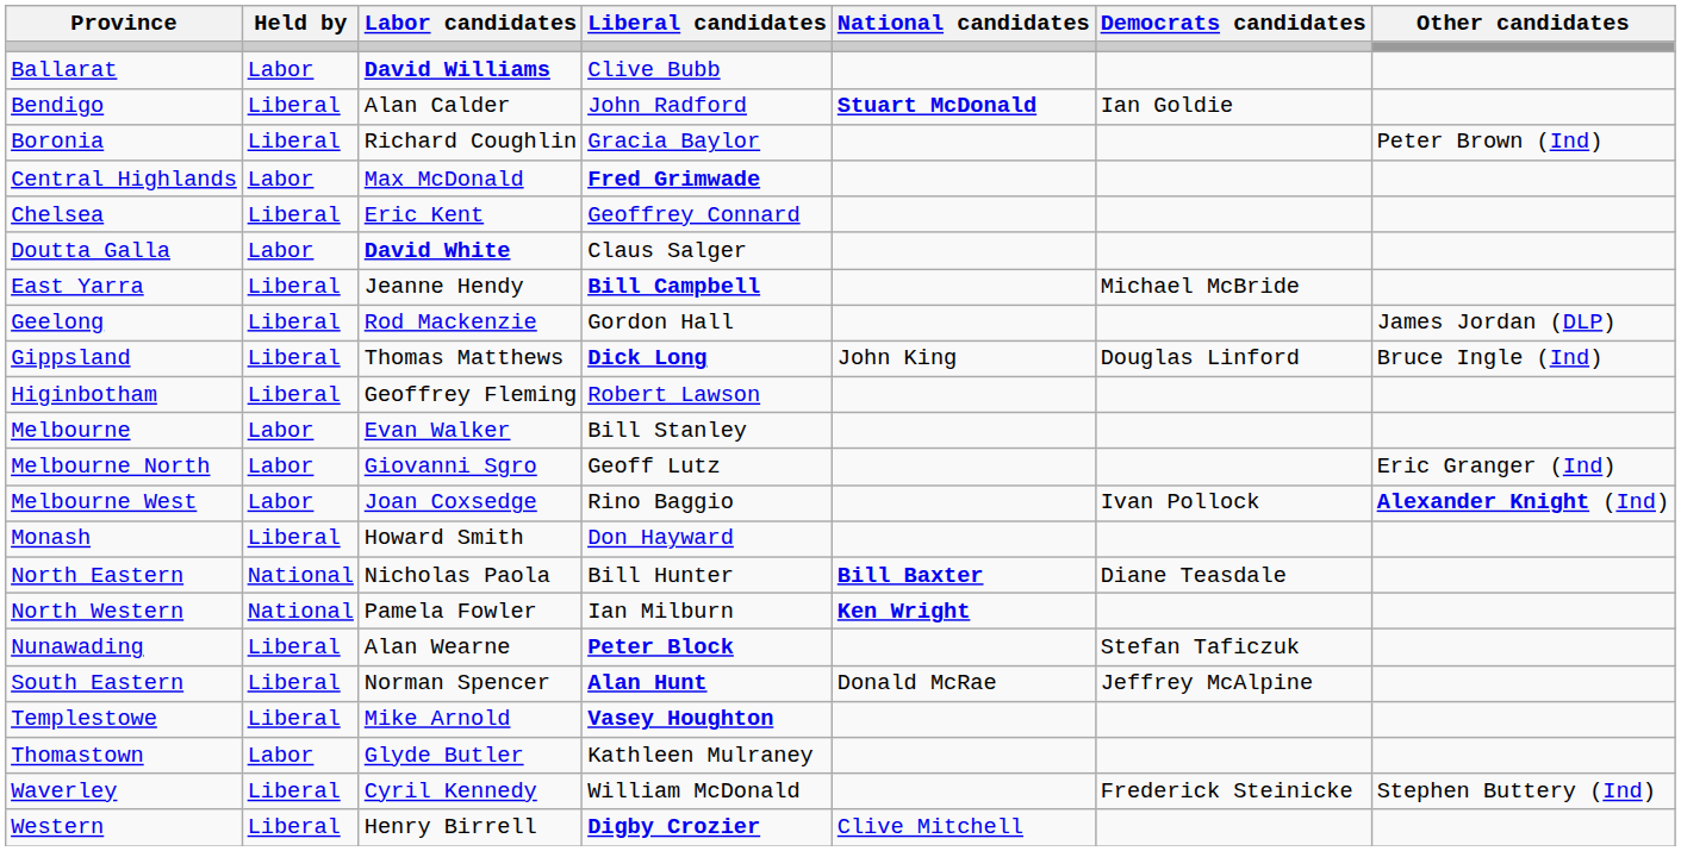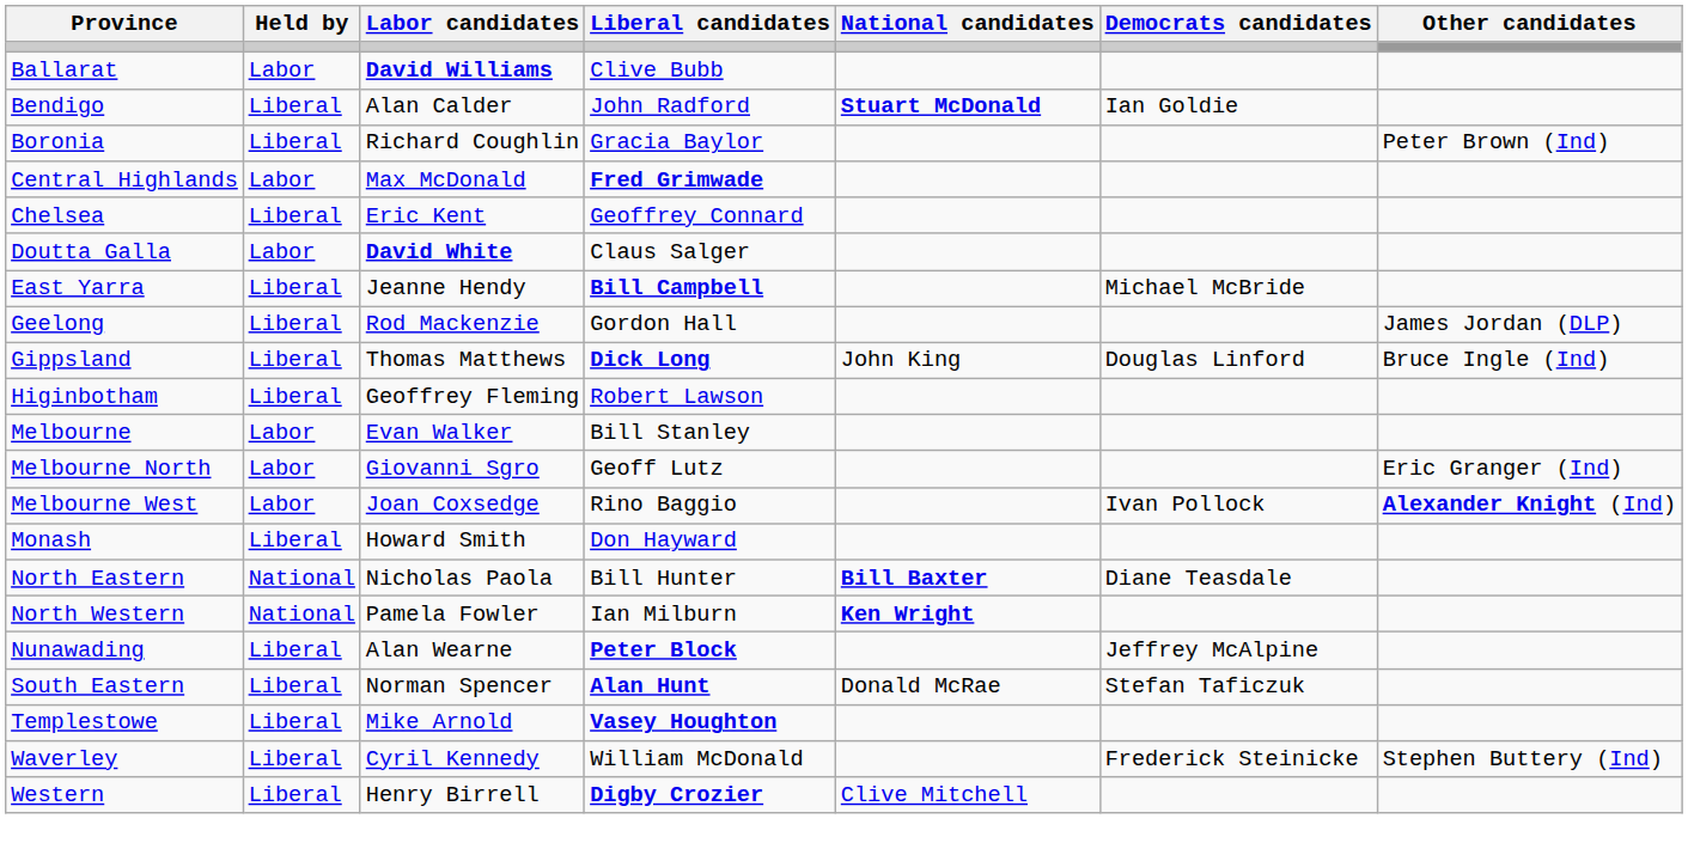 <table class="wikitable">
 <tr>
 <th>Province</th>
 <th>Held by</th>
 <th><a href='#'>Labor</a> candidates</th>
 <th><a href='#'>Liberal</a> candidates</th>
 <th><a href='#'>National</a> candidates</th>
 <th><a href='#'>Democrats</a> candidates</th>
 <th>Other candidates</th>
 </tr>
 <tr bgcolor="#cccccc">
 <td></td>
 <td></td>
 <td></td>
 <td></td>
 <td></td>
 <td></td>
 <td bgcolor="#999999"></td>
 </tr>
 <tr>
 <td><a href='#'>Ballarat</a></td>
 <td><a href='#'>Labor</a></td>
 <td><strong><a href='#'>David Williams</a></strong></td>
 <td><a href='#'>Clive Bubb</a></td>
 <td></td>
 <td></td>
 <td></td>
 </tr>
 <tr>
 <td><a href='#'>Bendigo</a></td>
 <td><a href='#'>Liberal</a></td>
 <td>Alan Calder</td>
 <td><a href='#'>John Radford</a></td>
 <td><strong><a href='#'>Stuart McDonald</a></strong></td>
 <td>Ian Goldie</td>
 <td></td>
 </tr>
 <tr>
 <td><a href='#'>Boronia</a></td>
 <td><a href='#'>Liberal</a></td>
 <td>Richard Coughlin</td>
 <td><a href='#'>Gracia Baylor</a></td>
 <td></td>
 <td></td>
 <td>Peter Brown (<a href='#'>Ind</a>)</td>
 </tr>
 <tr>
 <td><a href='#'>Central Highlands</a></td>
 <td><a href='#'>Labor</a></td>
 <td><a href='#'>Max McDonald</a></td>
 <td><strong><a href='#'>Fred Grimwade</a></strong></td>
 <td></td>
 <td></td>
 <td></td>
 </tr>
 <tr>
 <td><a href='#'>Chelsea</a></td>
 <td><a href='#'>Liberal</a></td>
 <td><a href='#'>Eric Kent</a></td>
 <td><a href='#'>Geoffrey Connard</a></td>
 <td></td>
 <td></td>
 <td></td>
 </tr>
 <tr>
 <td><a href='#'>Doutta Galla</a></td>
 <td><a href='#'>Labor</a></td>
 <td><strong><a href='#'>David White</a></strong></td>
 <td>Claus Salger</td>
 <td></td>
 <td></td>
 <td></td>
 </tr>
 <tr>
 <td><a href='#'>East Yarra</a></td>
 <td><a href='#'>Liberal</a></td>
 <td>Jeanne Hendy</td>
 <td><strong><a href='#'>Bill Campbell</a></strong></td>
 <td></td>
 <td>Michael McBride</td>
 <td></td>
 </tr>
 <tr>
 <td><a href='#'>Geelong</a></td>
 <td><a href='#'>Liberal</a></td>
 <td><a href='#'>Rod Mackenzie</a></td>
 <td>Gordon Hall</td>
 <td></td>
 <td></td>
 <td>James Jordan (<a href='#'>DLP</a>)</td>
 </tr>
 <tr>
 <td><a href='#'>Gippsland</a></td>
 <td><a href='#'>Liberal</a></td>
 <td>Thomas Matthews</td>
 <td><strong><a href='#'>Dick Long</a></strong></td>
 <td>John King</td>
 <td>Douglas Linford</td>
 <td>Bruce Ingle (<a href='#'>Ind</a>)</td>
 </tr>
 <tr>
 <td><a href='#'>Higinbotham</a></td>
 <td><a href='#'>Liberal</a></td>
 <td>Geoffrey Fleming</td>
 <td><a href='#'>Robert Lawson</a></td>
 <td></td>
 <td></td>
 <td></td>
 </tr>
 <tr>
 <td><a href='#'>Melbourne</a></td>
 <td><a href='#'>Labor</a></td>
 <td><a href='#'>Evan Walker</a></td>
 <td>Bill Stanley</td>
 <td></td>
 <td></td>
 <td></td>
 </tr>
 <tr>
 <td><a href='#'>Melbourne North</a></td>
 <td><a href='#'>Labor</a></td>
 <td><a href='#'>Giovanni Sgro</a></td>
 <td>Geoff Lutz</td>
 <td></td>
 <td></td>
 <td>Eric Granger (<a href='#'>Ind</a>)</td>
 </tr>
 <tr>
 <td><a href='#'>Melbourne West</a></td>
 <td><a href='#'>Labor</a></td>
 <td><a href='#'>Joan Coxsedge</a></td>
 <td>Rino Baggio</td>
 <td></td>
 <td>Ivan Pollock</td>
 <td><strong><a href='#'>Alexander Knight</a></strong> (<a href='#'>Ind</a>)</td>
 </tr>
 <tr>
 <td><a href='#'>Monash</a></td>
 <td><a href='#'>Liberal</a></td>
 <td>Howard Smith</td>
 <td><a href='#'>Don Hayward</a></td>
 <td></td>
 <td></td>
 <td></td>
 </tr>
 <tr>
 <td><a href='#'>North Eastern</a></td>
 <td><a href='#'>National</a></td>
 <td>Nicholas Paola</td>
 <td>Bill Hunter</td>
 <td><strong><a href='#'>Bill Baxter</a></strong></td>
 <td>Diane Teasdale</td>
 <td></td>
 </tr>
 <tr>
 <td><a href='#'>North Western</a></td>
 <td><a href='#'>National</a></td>
 <td>Pamela Fowler</td>
 <td>Ian Milburn</td>
 <td><strong><a href='#'>Ken Wright</a></strong></td>
 <td></td>
 <td></td>
 </tr>
 <tr>
 <td><a href='#'>Nunawading</a></td>
 <td><a href='#'>Liberal</a></td>
 <td>Alan Wearne</td>
 <td><strong><a href='#'>Peter Block</a></strong></td>
 <td></td>
-<td>Stefan Taficzuk</td>
+<td>Jeffrey McAlpine</td>
 <td></td>
 </tr>
 <tr>
 <td><a href='#'>South Eastern</a></td>
 <td><a href='#'>Liberal</a></td>
 <td>Norman Spencer</td>
 <td><strong><a href='#'>Alan Hunt</a></strong></td>
 <td>Donald McRae</td>
-<td>Jeffrey McAlpine</td>
+<td>Stefan Taficzuk</td>
 <td></td>
 </tr>
 <tr>
 <td><a href='#'>Templestowe</a></td>
 <td><a href='#'>Liberal</a></td>
 <td><a href='#'>Mike Arnold</a></td>
 <td><strong><a href='#'>Vasey Houghton</a></strong></td>
-<td></td>
-<td></td>
-<td></td>
-</tr>
-<tr>
-<td><a href='#'>Thomastown</a></td>
-<td><a href='#'>Labor</a></td>
-<td><a href='#'>Glyde Butler</a></td>
-<td>Kathleen Mulraney</td>
 <td></td>
 <td></td>
 <td></td>
 </tr>
 <tr>
 <td><a href='#'>Waverley</a></td>
 <td><a href='#'>Liberal</a></td>
 <td><a href='#'>Cyril Kennedy</a></td>
 <td>William McDonald</td>
 <td></td>
 <td>Frederick Steinicke</td>
 <td>Stephen Buttery (<a href='#'>Ind</a>)</td>
 </tr>
 <tr>
 <td><a href='#'>Western</a></td>
 <td><a href='#'>Liberal</a></td>
 <td>Henry Birrell</td>
 <td><strong><a href='#'>Digby Crozier</a></strong></td>
 <td><a href='#'>Clive Mitchell</a></td>
 <td></td>
 <td></td>
 </tr>
 </table>
